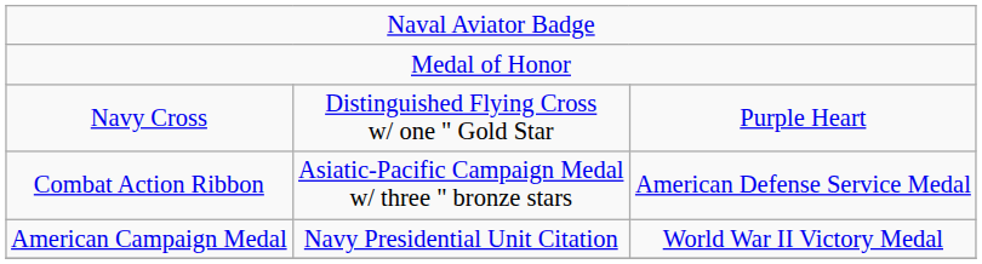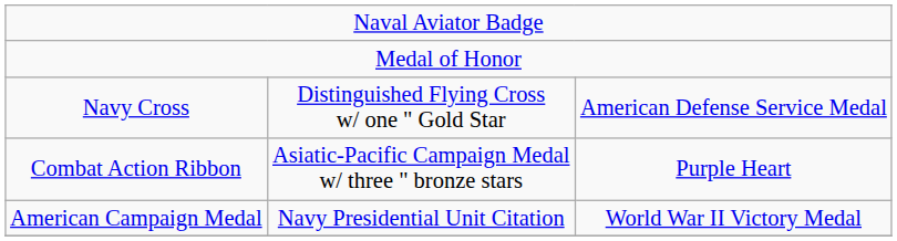 <table class="wikitable" style="margin:1em auto; text-align:center;">
 <tr>
 <td colspan="3"><a href='#'>Naval Aviator Badge</a></td>
 </tr>
 <tr>
 <td colspan="3"><a href='#'>Medal of Honor</a></td>
 </tr>
 <tr>
 <td><a href='#'>Navy Cross</a></td>
 <td><a href='#'>Distinguished Flying Cross</a><br>w/ one " Gold Star</td>
-<td><a href='#'>Purple Heart</a></td>
+<td><a href='#'>American Defense Service Medal</a></td>
 </tr>
 <tr>
 <td><a href='#'>Combat Action Ribbon</a></td>
 <td><a href='#'>Asiatic-Pacific Campaign Medal</a><br>w/ three " bronze stars</td>
-<td><a href='#'>American Defense Service Medal</a></td>
+<td><a href='#'>Purple Heart</a></td>
 </tr>
 <tr>
 <td><a href='#'>American Campaign Medal</a></td>
 <td><a href='#'>Navy Presidential Unit Citation</a></td>
 <td><a href='#'>World War II Victory Medal</a></td>
 </tr>
 <tr>
 </tr>
 </table>
